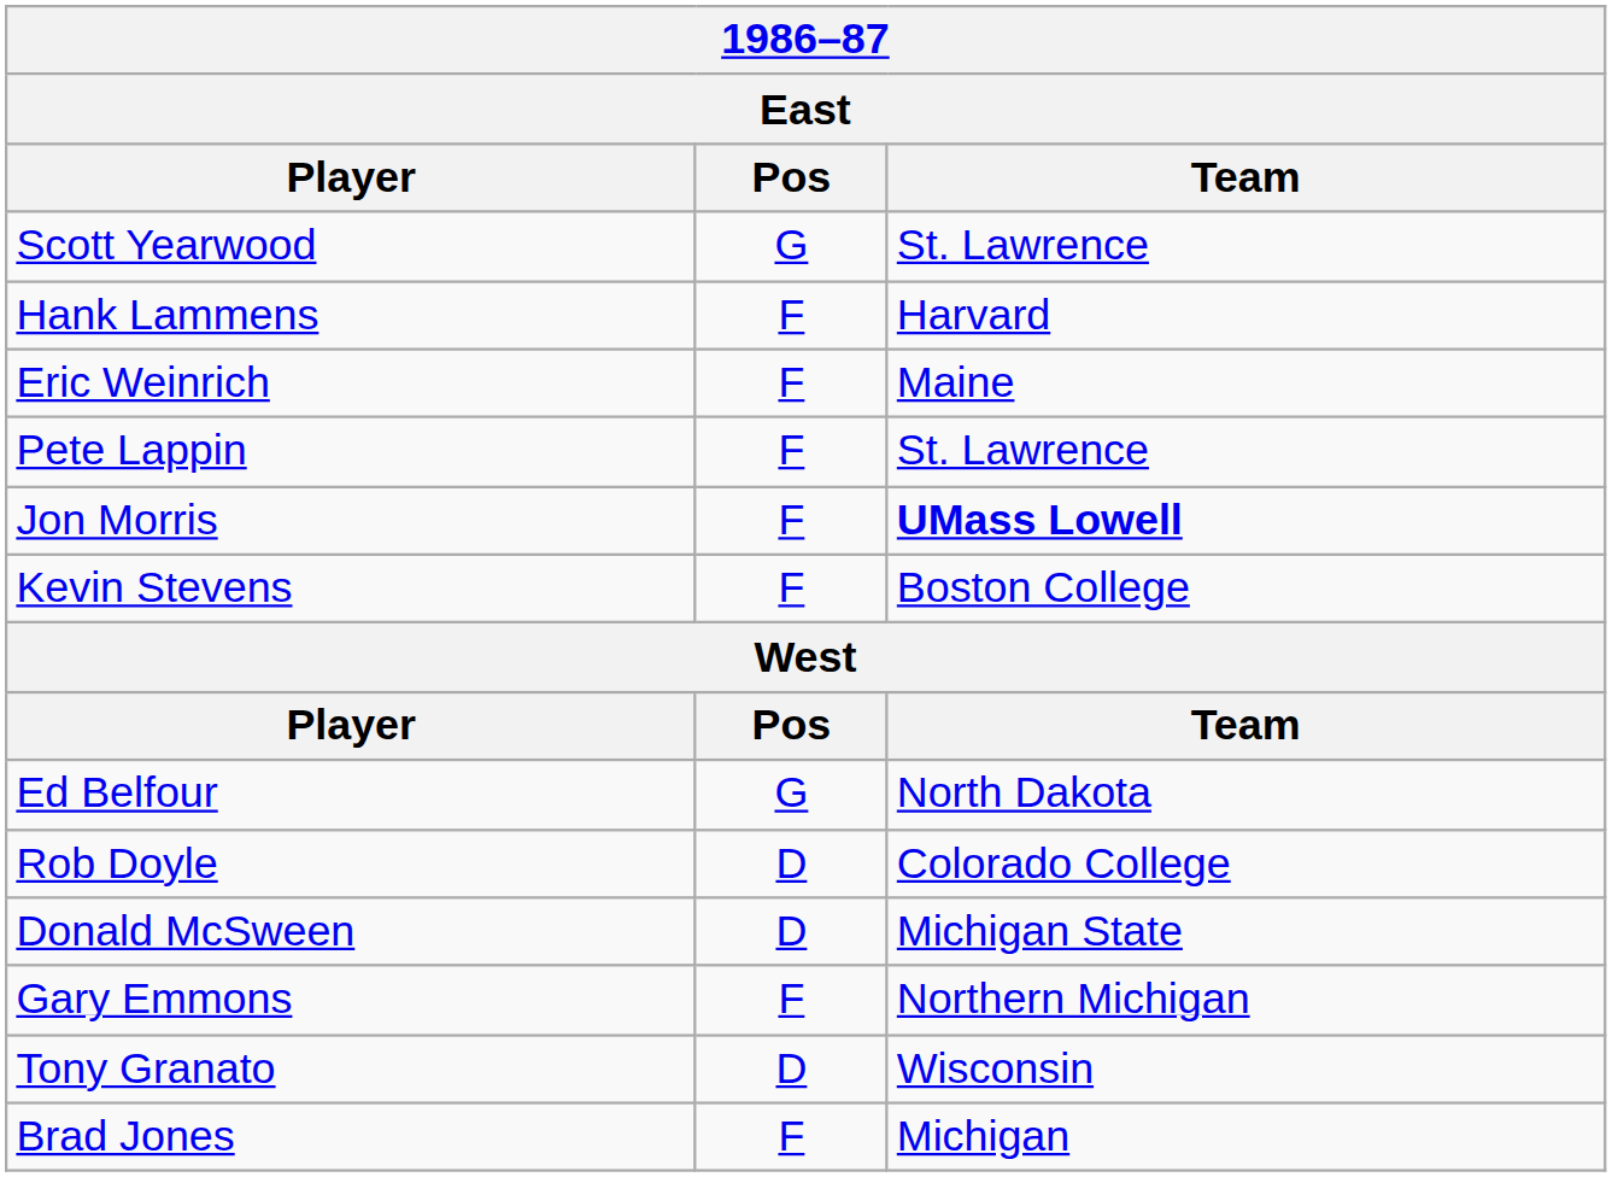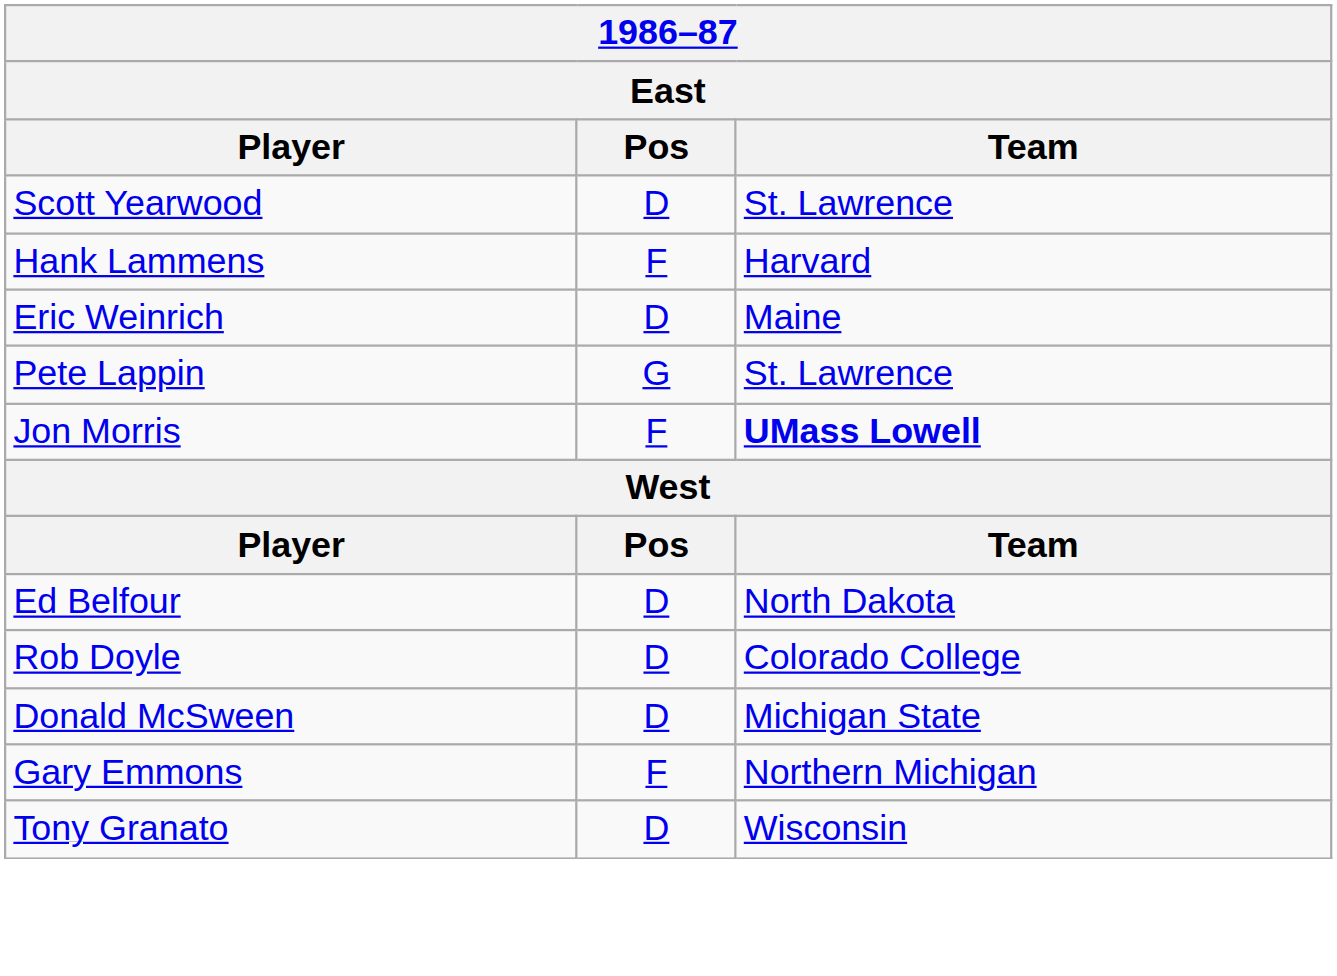 <table class="wikitable" width=95%>
 <tr>
 <th colspan=3><a href='#'>1986–87</a></th>
 </tr>
 <tr>
 <th colspan=3><strong>East</strong></th>
 </tr>
 <tr>
 <th>Player</th>
 <th>Pos</th>
 <th>Team</th>
 </tr>
 <tr>
 <td><a href='#'>Scott Yearwood</a></td>
-<td style="text-align:center;"><a href='#'>G</a></td>
+<td style="text-align:center;"><a href='#'>D</a></td>
 <td><a href='#'>St. Lawrence</a></td>
 </tr>
 <tr>
 <td><a href='#'>Hank Lammens</a></td>
 <td style="text-align:center;"><a href='#'>F</a></td>
 <td><a href='#'>Harvard</a></td>
 </tr>
 <tr>
 <td><a href='#'>Eric Weinrich</a></td>
-<td style="text-align:center;"><a href='#'>F</a></td>
+<td style="text-align:center;"><a href='#'>D</a></td>
 <td><a href='#'>Maine</a></td>
 </tr>
 <tr>
 <td><a href='#'>Pete Lappin</a></td>
-<td style="text-align:center;"><a href='#'>F</a></td>
+<td style="text-align:center;"><a href='#'>G</a></td>
 <td><a href='#'>St. Lawrence</a></td>
 </tr>
 <tr>
 <td><a href='#'>Jon Morris</a></td>
 <td style="text-align:center;"><a href='#'>F</a></td>
 <td><strong><a href='#'>UMass Lowell</a></strong></td>
-</tr>
-<tr>
-<td><a href='#'>Kevin Stevens</a></td>
-<td style="text-align:center;"><a href='#'>F</a></td>
-<td><a href='#'>Boston College</a></td>
 </tr>
 <tr>
 <th colspan=3><strong>West</strong></th>
 </tr>
 <tr>
 <th>Player</th>
 <th>Pos</th>
 <th>Team</th>
 </tr>
 <tr>
 <td><a href='#'>Ed Belfour</a></td>
-<td style="text-align:center;"><a href='#'>G</a></td>
+<td style="text-align:center;"><a href='#'>D</a></td>
 <td><a href='#'>North Dakota</a></td>
 </tr>
 <tr>
 <td><a href='#'>Rob Doyle</a></td>
 <td style="text-align:center;"><a href='#'>D</a></td>
 <td><a href='#'>Colorado College</a></td>
 </tr>
 <tr>
 <td><a href='#'>Donald McSween</a></td>
 <td style="text-align:center;"><a href='#'>D</a></td>
 <td><a href='#'>Michigan State</a></td>
 </tr>
 <tr>
 <td><a href='#'>Gary Emmons</a></td>
 <td style="text-align:center;"><a href='#'>F</a></td>
 <td><a href='#'>Northern Michigan</a></td>
 </tr>
 <tr>
 <td><a href='#'>Tony Granato</a></td>
 <td style="text-align:center;"><a href='#'>D</a></td>
 <td><a href='#'>Wisconsin</a></td>
 </tr>
-<tr>
-<td><a href='#'>Brad Jones</a></td>
-<td style="text-align:center;"><a href='#'>F</a></td>
-<td><a href='#'>Michigan</a></td>
-</tr>
 </table>
